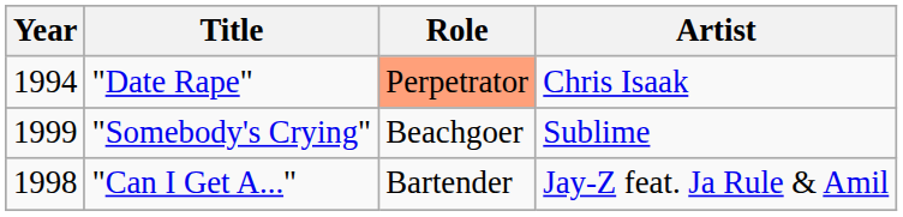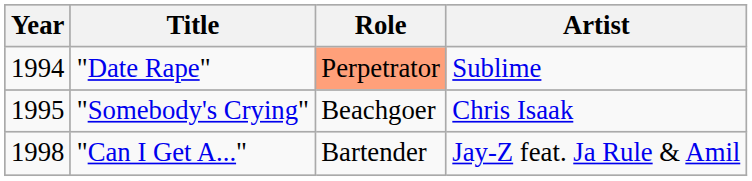 <table class="wikitable">
 <tr>
 <th>Year</th>
 <th>Title</th>
 <th>Role</th>
 <th>Artist</th>
 </tr>
 <tr>
 <td>1994</td>
 <td>"<a href='#'>Date Rape</a>"</td>
 <td style="background: lightsalmon;">Perpetrator</td>
-<td><a href='#'>Chris Isaak</a></td>
+<td><a href='#'>Sublime</a></td>
 </tr>
 <tr>
-<td>1999</td>
+<td>1995</td>
 <td>"<a href='#'>Somebody's Crying</a>"</td>
 <td>Beachgoer</td>
-<td><a href='#'>Sublime</a></td>
+<td><a href='#'>Chris Isaak</a></td>
 </tr>
 <tr>
 <td>1998</td>
 <td>"<a href='#'>Can I Get A...</a>"</td>
 <td>Bartender</td>
 <td><a href='#'>Jay-Z</a> feat. <a href='#'>Ja Rule</a> & <a href='#'>Amil</a></td>
 </tr>
 </table>
